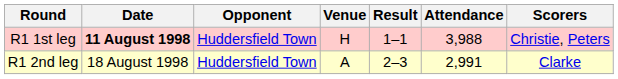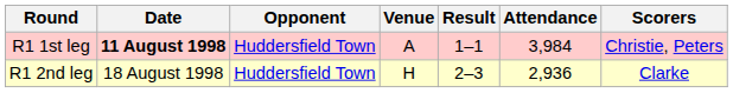 <table class= "wikitable " style="font-size:100%; text-align:center">
 <tr>
 <th>Round</th>
 <th>Date</th>
 <th>Opponent</th>
 <th>Venue</th>
 <th>Result</th>
 <th>Attendance</th>
 <th>Scorers</th>
 </tr>
 <tr style="background: #FFCCCC;">
 <td>R1 1st leg</td>
 <td><strong>11 August 1998</strong></td>
 <td><a href='#'>Huddersfield Town</a></td>
-<td>H</td>
+<td>A</td>
 <td>1–1</td>
-<td>3,988</td>
+<td>3,984</td>
 <td><a href='#'>Christie</a>, <a href='#'>Peters</a></td>
 </tr>
 <tr style="background: #FFFFCC;">
 <td>R1 2nd leg</td>
 <td>18 August 1998</td>
 <td><a href='#'>Huddersfield Town</a></td>
-<td>A</td>
+<td>H</td>
 <td>2–3</td>
-<td>2,991</td>
+<td>2,936</td>
 <td><a href='#'>Clarke</a></td>
 </tr>
 </table>
